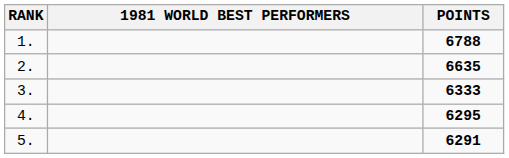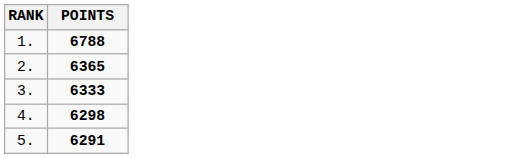 <table class="wikitable" style="border-collapse: collapse; font-size: 90%;">
 <tr>
 <th>RANK</th>
-<th align="center" style="width: 25em">1981 WORLD BEST PERFORMERS</th>
 <th align="center" style="width: 5em">POINTS</th>
 </tr>
 <tr>
 <td align="center">1.</td>
-<td></td>
 <td align="center"><strong>6788</strong></td>
 </tr>
 <tr>
 <td align="center">2.</td>
-<td></td>
-<td align="center"><strong>6635</strong></td>
+<td align="center"><strong>6365</strong></td>
 </tr>
 <tr>
 <td align="center">3.</td>
-<td></td>
 <td align="center"><strong>6333</strong></td>
 </tr>
 <tr>
 <td align="center">4.</td>
-<td></td>
-<td align="center"><strong>6295</strong></td>
+<td align="center"><strong>6298</strong></td>
 </tr>
 <tr>
 <td align="center">5.</td>
-<td></td>
 <td align="center"><strong>6291</strong></td>
 </tr>
 </table>
